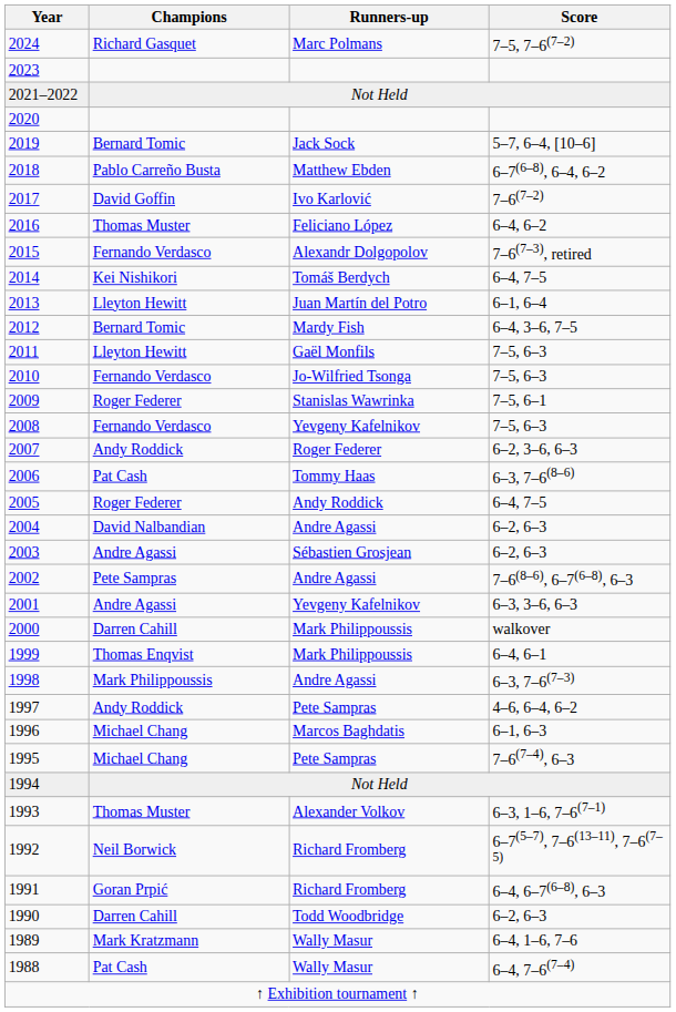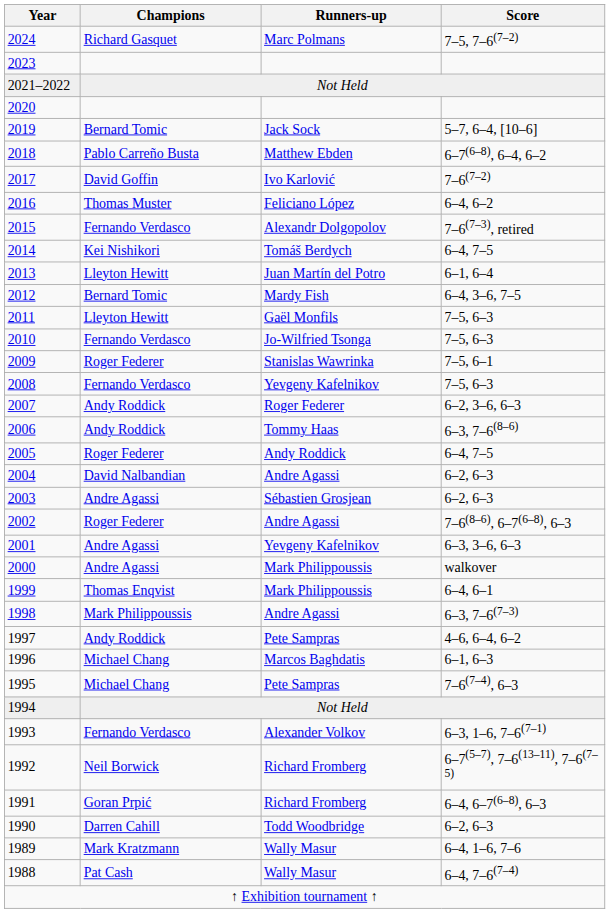 <table class=wikitable>
 <tr>
 <th style="width:80px">Year</th>
 <th style="width:200px">Champions</th>
 <th style="width:200px">Runners-up</th>
 <th style="width:180px" class="unsortable">Score</th>
 </tr>
 <tr>
 <td><a href='#'>2024</a></td>
 <td> <a href='#'>Richard Gasquet</a></td>
 <td> <a href='#'>Marc Polmans</a></td>
 <td>7–5, 7–6<sup>(7–2)</sup></td>
 </tr>
 <tr>
 <td><a href='#'>2023</a></td>
 <td></td>
 <td></td>
 <td></td>
 </tr>
 <tr>
 <td style="background:#efefef">2021–2022</td>
 <td colspan=3 align=center style="background:#efefef"><em>Not Held</em></td>
 </tr>
 <tr>
 <td><a href='#'>2020</a></td>
 <td></td>
 <td></td>
 <td></td>
 </tr>
 <tr>
 <td><a href='#'>2019</a></td>
 <td> <a href='#'>Bernard Tomic</a></td>
 <td> <a href='#'>Jack Sock</a></td>
 <td>5–7, 6–4, [10–6]</td>
 </tr>
 <tr>
 <td><a href='#'>2018</a></td>
 <td> <a href='#'>Pablo Carreño Busta</a></td>
 <td> <a href='#'>Matthew Ebden</a></td>
 <td>6–7<sup>(6–8)</sup>, 6–4, 6–2</td>
 </tr>
 <tr>
 <td><a href='#'>2017</a></td>
 <td> <a href='#'>David Goffin</a></td>
 <td> <a href='#'>Ivo Karlović</a></td>
 <td>7–6<sup>(7–2)</sup></td>
 </tr>
 <tr>
 <td><a href='#'>2016</a></td>
 <td> <a href='#'>Thomas Muster</a></td>
 <td> <a href='#'>Feliciano López</a></td>
 <td>6–4, 6–2</td>
 </tr>
 <tr>
 <td><a href='#'>2015</a></td>
 <td> <a href='#'>Fernando Verdasco</a></td>
 <td> <a href='#'>Alexandr Dolgopolov</a></td>
 <td>7–6<sup>(7–3)</sup>, retired</td>
 </tr>
 <tr>
 <td><a href='#'>2014</a></td>
 <td> <a href='#'>Kei Nishikori</a></td>
 <td> <a href='#'>Tomáš Berdych</a></td>
 <td>6–4, 7–5</td>
 </tr>
 <tr>
 <td><a href='#'>2013</a></td>
 <td> <a href='#'>Lleyton Hewitt</a></td>
 <td> <a href='#'>Juan Martín del Potro</a></td>
 <td>6–1, 6–4</td>
 </tr>
 <tr>
 <td><a href='#'>2012</a></td>
 <td> <a href='#'>Bernard Tomic</a></td>
 <td> <a href='#'>Mardy Fish</a></td>
 <td>6–4, 3–6, 7–5</td>
 </tr>
 <tr>
 <td><a href='#'>2011</a></td>
 <td> <a href='#'>Lleyton Hewitt</a></td>
 <td> <a href='#'>Gaël Monfils</a></td>
 <td>7–5, 6–3</td>
 </tr>
 <tr>
 <td><a href='#'>2010</a></td>
 <td> <a href='#'>Fernando Verdasco</a></td>
 <td> <a href='#'>Jo-Wilfried Tsonga</a></td>
 <td>7–5, 6–3</td>
 </tr>
 <tr>
 <td><a href='#'>2009</a></td>
 <td> <a href='#'>Roger Federer</a></td>
 <td> <a href='#'>Stanislas Wawrinka</a></td>
 <td>7–5, 6–1</td>
 </tr>
 <tr>
 <td><a href='#'>2008</a></td>
 <td> <a href='#'>Fernando Verdasco</a></td>
 <td> <a href='#'>Yevgeny Kafelnikov</a></td>
 <td>7–5, 6–3</td>
 </tr>
 <tr>
 <td><a href='#'>2007</a></td>
 <td> <a href='#'>Andy Roddick</a></td>
 <td> <a href='#'>Roger Federer</a></td>
 <td>6–2, 3–6, 6–3</td>
 </tr>
 <tr>
 <td><a href='#'>2006</a></td>
-<td> <a href='#'>Pat Cash</a></td>
+<td> <a href='#'>Andy Roddick</a></td>
 <td> <a href='#'>Tommy Haas</a></td>
 <td>6–3, 7–6<sup>(8–6)</sup></td>
 </tr>
 <tr>
 <td><a href='#'>2005</a></td>
 <td> <a href='#'>Roger Federer</a></td>
 <td> <a href='#'>Andy Roddick</a></td>
 <td>6–4, 7–5</td>
 </tr>
 <tr>
 <td><a href='#'>2004</a></td>
 <td> <a href='#'>David Nalbandian</a></td>
 <td> <a href='#'>Andre Agassi</a></td>
 <td>6–2, 6–3</td>
 </tr>
 <tr>
 <td><a href='#'>2003</a></td>
 <td> <a href='#'>Andre Agassi</a></td>
 <td> <a href='#'>Sébastien Grosjean</a></td>
 <td>6–2, 6–3</td>
 </tr>
 <tr>
 <td><a href='#'>2002</a></td>
-<td> <a href='#'>Pete Sampras</a></td>
+<td> <a href='#'>Roger Federer</a></td>
 <td> <a href='#'>Andre Agassi</a></td>
 <td>7–6<sup>(8–6)</sup>, 6–7<sup>(6–8)</sup>, 6–3</td>
 </tr>
 <tr>
 <td><a href='#'>2001</a></td>
 <td> <a href='#'>Andre Agassi</a></td>
 <td> <a href='#'>Yevgeny Kafelnikov</a></td>
 <td>6–3, 3–6, 6–3</td>
 </tr>
 <tr>
 <td><a href='#'>2000</a></td>
-<td> <a href='#'>Darren Cahill</a></td>
+<td> <a href='#'>Andre Agassi</a></td>
 <td> <a href='#'>Mark Philippoussis</a></td>
 <td>walkover</td>
 </tr>
 <tr>
 <td><a href='#'>1999</a></td>
 <td> <a href='#'>Thomas Enqvist</a></td>
 <td> <a href='#'>Mark Philippoussis</a></td>
 <td>6–4, 6–1</td>
 </tr>
 <tr>
 <td><a href='#'>1998</a></td>
 <td> <a href='#'>Mark Philippoussis</a></td>
 <td> <a href='#'>Andre Agassi</a></td>
 <td>6–3, 7–6<sup>(7–3)</sup></td>
 </tr>
 <tr>
 <td>1997</td>
 <td> <a href='#'>Andy Roddick</a></td>
 <td> <a href='#'>Pete Sampras</a></td>
 <td>4–6, 6–4, 6–2</td>
 </tr>
 <tr>
 <td>1996</td>
 <td> <a href='#'>Michael Chang</a></td>
 <td> <a href='#'>Marcos Baghdatis</a></td>
 <td>6–1, 6–3</td>
 </tr>
 <tr>
 <td>1995</td>
 <td> <a href='#'>Michael Chang</a></td>
 <td> <a href='#'>Pete Sampras</a></td>
 <td>7–6<sup>(7–4)</sup>, 6–3</td>
 </tr>
 <tr>
 <td style="background:#efefef">1994</td>
 <td colspan=3 align=center style="background:#efefef"><em>Not Held</em></td>
 </tr>
 <tr>
 <td>1993</td>
-<td> <a href='#'>Thomas Muster</a></td>
+<td> <a href='#'>Fernando Verdasco</a></td>
 <td> <a href='#'>Alexander Volkov</a></td>
 <td>6–3, 1–6, 7–6<sup>(7–1)</sup></td>
 </tr>
 <tr>
 <td>1992</td>
 <td> <a href='#'>Neil Borwick</a></td>
 <td> <a href='#'>Richard Fromberg</a></td>
 <td>6–7<sup>(5–7)</sup>, 7–6<sup>(13–11)</sup>, 7–6<sup>(7–5)</sup></td>
 </tr>
 <tr>
 <td>1991</td>
 <td> <a href='#'>Goran Prpić</a></td>
 <td> <a href='#'>Richard Fromberg</a></td>
 <td>6–4, 6–7<sup>(6–8)</sup>, 6–3</td>
 </tr>
 <tr>
 <td>1990</td>
 <td> <a href='#'>Darren Cahill</a></td>
 <td> <a href='#'>Todd Woodbridge</a></td>
 <td>6–2, 6–3</td>
 </tr>
 <tr>
 <td>1989</td>
 <td> <a href='#'>Mark Kratzmann</a></td>
 <td> <a href='#'>Wally Masur</a></td>
 <td>6–4, 1–6, 7–6</td>
 </tr>
 <tr>
 <td>1988</td>
 <td> <a href='#'>Pat Cash</a></td>
 <td> <a href='#'>Wally Masur</a></td>
 <td>6–4, 7–6<sup>(7–4)</sup></td>
 </tr>
 <tr>
 <td colspan="4" style="text-align:center;">↑ <a href='#'>Exhibition tournament</a> ↑</td>
 </tr>
 </table>
